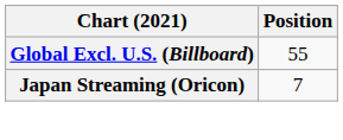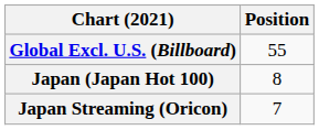 <table class="wikitable sortable plainrowheaders" style="text-align:center">
 <tr>
 <th scope="col">Chart (2021)</th>
 <th scope="col">Position</th>
 </tr>
 <tr>
 <th scope="row"><a href='#'>Global Excl. U.S.</a> (<em>Billboard</em>)</th>
 <td>55</td>
 </tr>
 <tr>
+<th scope="row">Japan (Japan Hot 100)</th>
+<td>8</td>
+</tr>
+<tr>
 <th scope="row">Japan Streaming (Oricon)</th>
 <td>7</td>
 </tr>
 </table>
